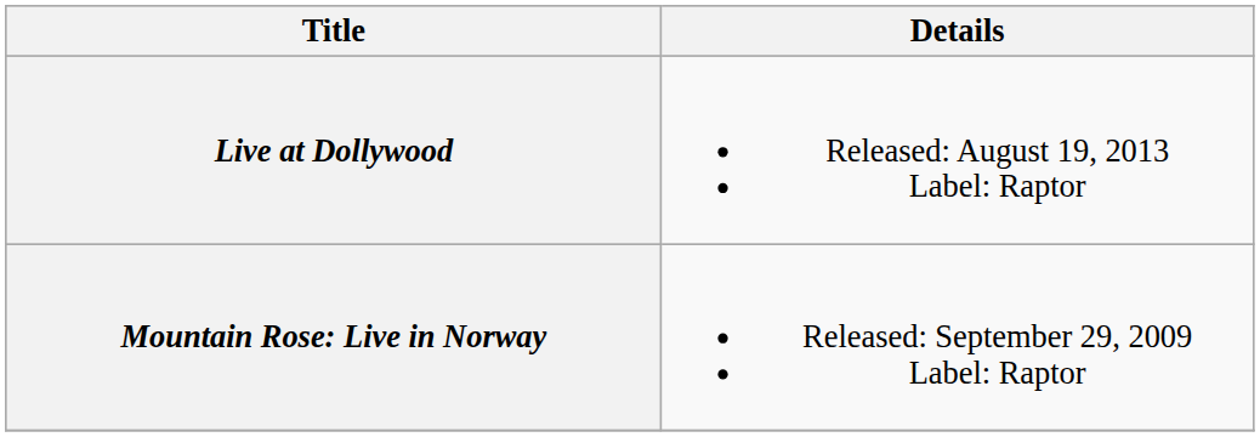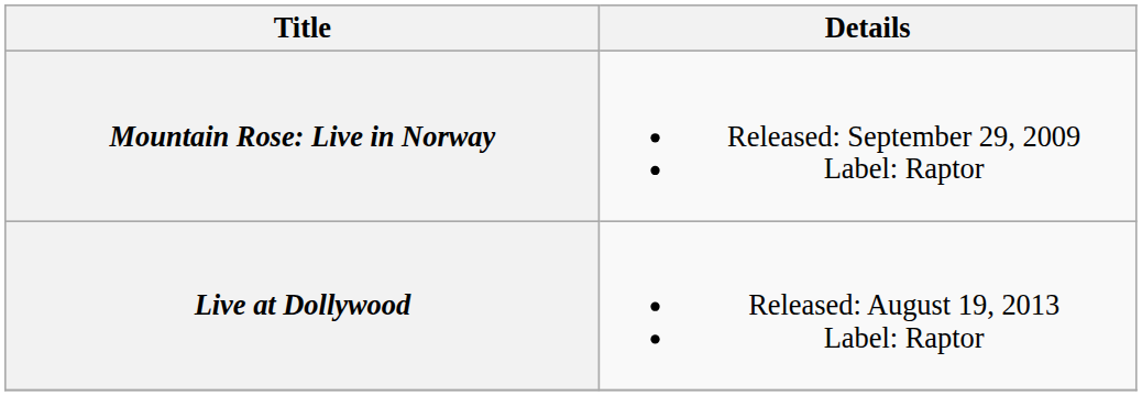 <table class="wikitable plainrowheaders" style="text-align:center;">
 <tr>
 <th style="width:20em;">Title</th>
 <th style="width:18em;">Details</th>
 </tr>
 <tr>
+<th scope="row"><em>Mountain Rose: Live in Norway</em></th>
+<td><br><ul><li>Released: September 29, 2009</li><li>Label: Raptor</li></ul></td>
+</tr>
+<tr>
 <th scope="row"><em>Live at Dollywood</em></th>
 <td><br><ul><li>Released: August 19, 2013</li><li>Label: Raptor</li></ul></td>
 </tr>
 <tr>
-<th scope="row"><em>Mountain Rose: Live in Norway</em></th>
-<td><br><ul><li>Released: September 29, 2009</li><li>Label: Raptor</li></ul></td>
-</tr>
-<tr>
 </tr>
 </table>
